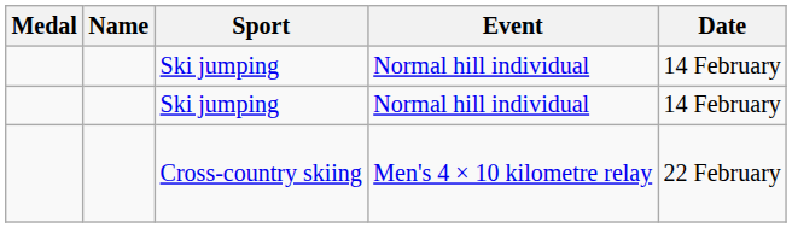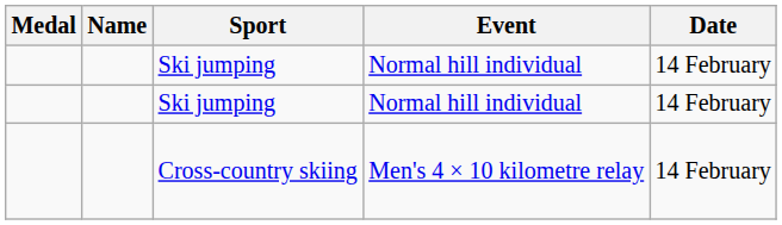 <table class="wikitable sortable" style="font-size:90%">
 <tr>
 <th>Medal</th>
 <th>Name</th>
 <th>Sport</th>
 <th>Event</th>
 <th>Date</th>
 </tr>
 <tr>
 <td></td>
 <td></td>
 <td><a href='#'>Ski jumping</a></td>
 <td><a href='#'>Normal hill individual</a></td>
 <td>14 February</td>
 </tr>
 <tr>
 <td></td>
 <td></td>
 <td><a href='#'>Ski jumping</a></td>
 <td><a href='#'>Normal hill individual</a></td>
 <td>14 February</td>
 </tr>
 <tr>
 <td></td>
 <td> <br>  <br>  <br> </td>
 <td><a href='#'>Cross-country skiing</a></td>
 <td><a href='#'>Men's 4 × 10 kilometre relay</a></td>
-<td>22 February</td>
+<td>14 February</td>
 </tr>
 </table>
